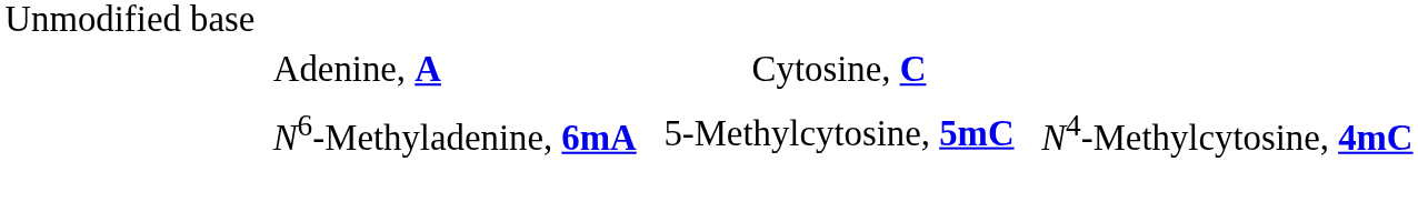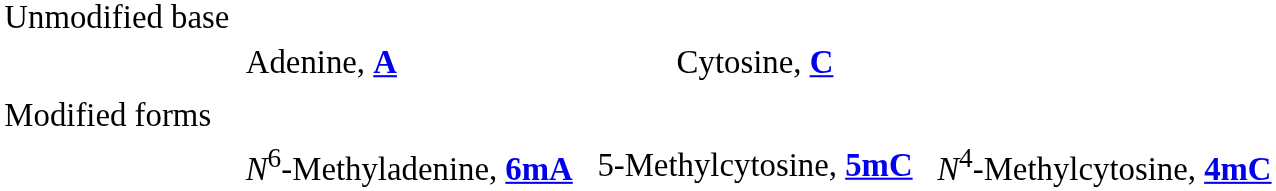 <table>
 <tr>
 <td></td>
 <td></td>
 <td></td>
 <td></td>
 <td></td>
 <td></td>
 <td></td>
 <td></td>
 <td></td>
 </tr>
 <tr>
 <td></td>
 <td>Unmodified base</td>
 <td></td>
 <td></td>
 <td> </td>
 <td></td>
 <td></td>
 <td></td>
 <td></td>
 </tr>
 <tr>
 <td></td>
 <td> </td>
 <td></td>
 <td>Adenine, <strong><a href='#'>A</a></strong></td>
 <td> </td>
 <td style="text-align:center">Cytosine, <strong><a href='#'>C</a></strong></td>
 <td></td>
 <td></td>
 <td></td>
 </tr>
 <tr>
 <td></td>
 <td></td>
 <td></td>
 <td></td>
 <td></td>
 <td></td>
 <td></td>
 <td></td>
 <td></td>
 </tr>
 <tr>
 <td></td>
+<td>Modified forms</td>
+<td></td>
+<td></td>
+<td></td>
+<td></td>
+<td></td>
+<td></td>
+<td></td>
+</tr>
+<tr>
+<td></td>
 <td> </td>
 <td></td>
 <td><em>N</em><sup>6</sup>-Methyladenine, <strong><a href='#'>6mA</a></strong></td>
 <td> </td>
 <td>5-Methylcytosine, <strong><a href='#'>5mC</a></strong></td>
 <td> </td>
 <td><em>N</em><sup>4</sup>-Methylcytosine, <strong><a href='#'>4mC</a></strong></td>
 <td></td>
 </tr>
 <tr>
 <td></td>
 <td></td>
 <td></td>
 <td></td>
 <td></td>
 <td></td>
 <td></td>
 <td></td>
 <td></td>
 </tr>
 </table>
